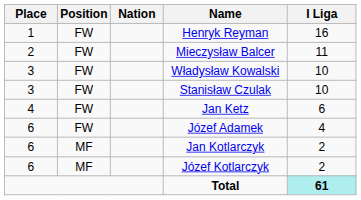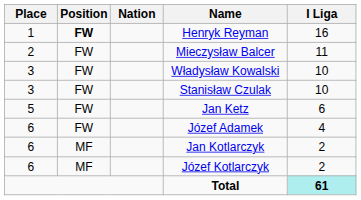 <table class="wikitable" style="font-size: 95%; text-align: center;">
 <tr>
 <th width=60>Place</th>
 <th width=60>Position</th>
 <th width=60>Nation</th>
 <th width=150>Name</th>
 <th width=80>I Liga</th>
 </tr>
 <tr>
 <td>1</td>
-<td>FW</td>
+<td><strong>FW</strong></td>
 <td></td>
 <td><a href='#'>Henryk Reyman</a></td>
 <td>16</td>
 </tr>
 <tr>
 <td>2</td>
 <td>FW</td>
 <td></td>
 <td><a href='#'>Mieczysław Balcer</a></td>
 <td>11</td>
 </tr>
 <tr>
 <td>3</td>
 <td>FW</td>
 <td></td>
 <td><a href='#'>Władysław Kowalski</a></td>
 <td>10</td>
 </tr>
 <tr>
 <td>3</td>
 <td>FW</td>
 <td></td>
 <td><a href='#'>Stanisław Czulak</a></td>
 <td>10</td>
 </tr>
 <tr>
-<td>4</td>
+<td>5</td>
 <td>FW</td>
 <td></td>
 <td><a href='#'>Jan Ketz</a></td>
 <td>6</td>
 </tr>
 <tr>
 <td>6</td>
 <td>FW</td>
 <td></td>
 <td><a href='#'>Józef Adamek</a></td>
 <td>4</td>
 </tr>
 <tr>
 <td>6</td>
 <td>MF</td>
 <td></td>
 <td><a href='#'>Jan Kotlarczyk</a></td>
 <td>2</td>
 </tr>
 <tr>
 <td>6</td>
 <td>MF</td>
 <td></td>
 <td><a href='#'>Józef Kotlarczyk</a></td>
 <td>2</td>
 </tr>
 <tr>
 <td colspan="3"></td>
 <td><strong>Total</strong></td>
 <td style="background: paleturquoise;"><strong>61</strong></td>
 </tr>
 </table>
